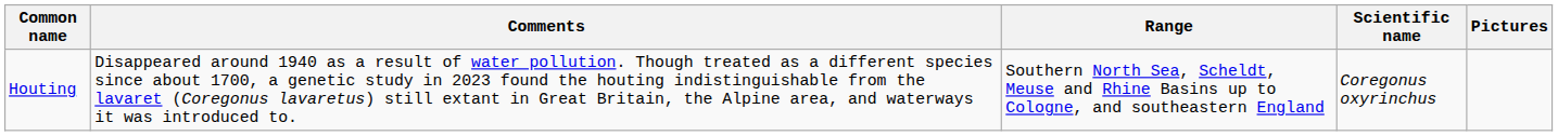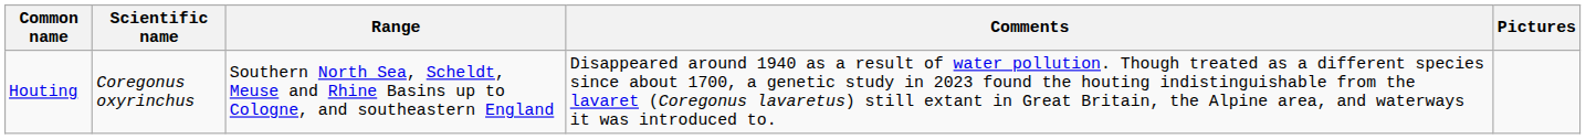 <table class="wikitable">
 <tr>
 <th>Common name</th>
+<th>Scientific name</th>
+<th>Range</th>
 <th class="unsortable">Comments</th>
-<th>Range</th>
-<th>Scientific name</th>
 <th class="unsortable">Pictures</th>
 </tr>
 <tr>
 <td><a href='#'>Houting</a></td>
+<td><em>Coregonus oxyrinchus</em></td>
+<td>Southern <a href='#'>North Sea</a>, <a href='#'>Scheldt</a>, <a href='#'>Meuse</a> and <a href='#'>Rhine</a> Basins up to <a href='#'>Cologne</a>, and southeastern <a href='#'>England</a></td>
 <td>Disappeared around 1940 as a result of <a href='#'>water pollution</a>. Though treated as a different species since about 1700, a genetic study in 2023 found the houting indistinguishable from the <a href='#'>lavaret</a> (<em>Coregonus lavaretus</em>) still extant in Great Britain, the Alpine area, and waterways it was introduced to.</td>
-<td>Southern <a href='#'>North Sea</a>, <a href='#'>Scheldt</a>, <a href='#'>Meuse</a> and <a href='#'>Rhine</a> Basins up to <a href='#'>Cologne</a>, and southeastern <a href='#'>England</a></td>
-<td><em>Coregonus oxyrinchus</em></td>
 <td></td>
 </tr>
 </table>
